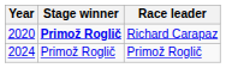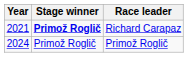 <table class="wikitable">
 <tr>
 <th>Year</th>
 <th>Stage winner</th>
 <th>Race leader</th>
 </tr>
 <tr>
-<td><a href='#'>2020</a></td>
+<td><a href='#'>2021</a></td>
 <td><strong> <a href='#'>Primož Roglič</a></strong></td>
 <td> <a href='#'>Richard Carapaz</a></td>
 </tr>
 <tr>
 <td><a href='#'>2024</a></td>
 <td> <a href='#'>Primož Roglič</a></td>
 <td> <a href='#'>Primož Roglič</a></td>
 </tr>
 </table>
